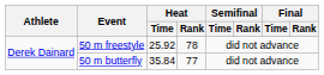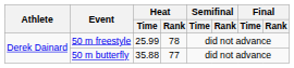 <table class=wikitable style="font-size:90%">
 <tr>
 <th rowspan="2">Athlete</th>
 <th rowspan="2">Event</th>
 <th colspan="2">Heat</th>
 <th colspan="2">Semifinal</th>
 <th colspan="2">Final</th>
 </tr>
 <tr style="font-size:95%">
 <th>Time</th>
 <th>Rank</th>
 <th>Time</th>
 <th>Rank</th>
 <th>Time</th>
 <th>Rank</th>
 </tr>
 <tr align=center>
 <td align=left rowspan=2><a href='#'>Derek Dainard</a></td>
 <td align=left><a href='#'>50 m freestyle</a></td>
-<td>25.92</td>
+<td>25.99</td>
 <td>78</td>
 <td colspan=4>did not advance</td>
 </tr>
 <tr align=center>
 <td align=left><a href='#'>50 m butterfly</a></td>
-<td>35.84</td>
+<td>35.88</td>
 <td>77</td>
 <td colspan=4>did not advance</td>
 </tr>
 </table>
